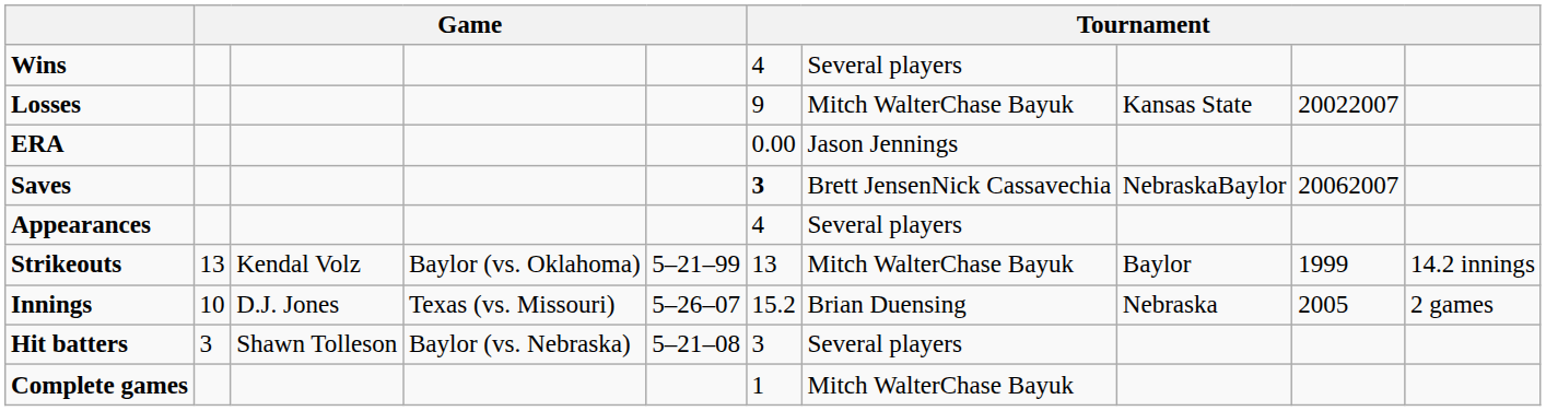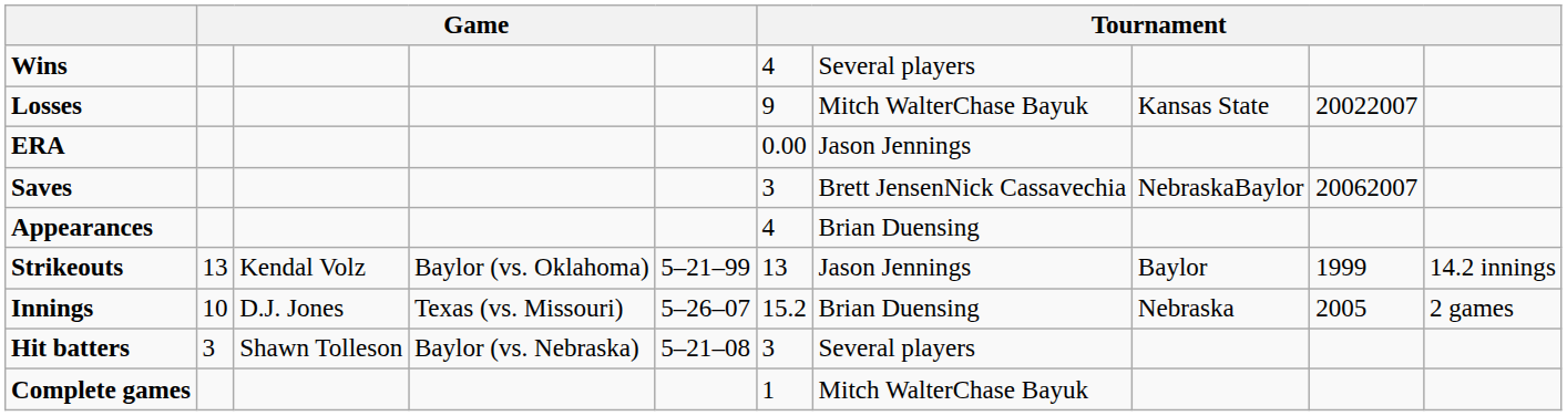 <table class="wikitable">
 <tr align="center">
 <th></th>
 <th colspan="4"><strong>Game</strong></th>
 <th colspan="5"><strong>Tournament</strong></th>
 </tr>
 <tr>
 <td><strong>Wins</strong></td>
 <td></td>
 <td></td>
 <td></td>
 <td></td>
 <td>4</td>
 <td>Several players</td>
 <td></td>
 <td></td>
 <td></td>
 </tr>
 <tr>
 <td><strong>Losses</strong></td>
 <td></td>
 <td></td>
 <td></td>
 <td></td>
 <td>9</td>
 <td>Mitch WalterChase Bayuk</td>
 <td>Kansas State</td>
 <td>20022007</td>
 <td></td>
 </tr>
 <tr>
 <td><strong>ERA</strong></td>
 <td></td>
 <td></td>
 <td></td>
 <td></td>
 <td>0.00</td>
 <td>Jason Jennings</td>
 <td></td>
 <td></td>
 <td></td>
 </tr>
 <tr>
 <td><strong>Saves</strong></td>
 <td></td>
 <td></td>
 <td></td>
 <td></td>
-<td><strong>3</strong></td>
+<td>3</td>
 <td>Brett JensenNick Cassavechia</td>
 <td>NebraskaBaylor</td>
 <td>20062007</td>
 <td></td>
 </tr>
 <tr>
 <td><strong>Appearances</strong></td>
 <td></td>
 <td></td>
 <td></td>
 <td></td>
 <td>4</td>
-<td>Several players</td>
+<td>Brian Duensing</td>
 <td></td>
 <td></td>
 <td></td>
 </tr>
 <tr>
 <td><strong>Strikeouts</strong></td>
 <td>13</td>
 <td>Kendal Volz</td>
 <td>Baylor (vs. Oklahoma)</td>
 <td>5–21–99</td>
 <td>13</td>
-<td>Mitch WalterChase Bayuk</td>
+<td>Jason Jennings</td>
 <td>Baylor</td>
 <td>1999</td>
 <td>14.2 innings</td>
 </tr>
 <tr>
 <td><strong>Innings</strong></td>
 <td>10</td>
 <td>D.J. Jones</td>
 <td>Texas (vs. Missouri)</td>
 <td>5–26–07</td>
 <td>15.2</td>
 <td>Brian Duensing</td>
 <td>Nebraska</td>
 <td>2005</td>
 <td>2 games</td>
 </tr>
 <tr>
 <td><strong>Hit batters</strong></td>
 <td>3</td>
 <td>Shawn Tolleson</td>
 <td>Baylor (vs. Nebraska)</td>
 <td>5–21–08</td>
 <td>3</td>
 <td>Several players</td>
 <td></td>
 <td></td>
 </tr>
 <tr>
 <td><strong>Complete games</strong></td>
 <td></td>
 <td></td>
 <td></td>
 <td></td>
 <td>1</td>
 <td>Mitch WalterChase Bayuk</td>
 <td></td>
 <td></td>
 <td></td>
 </tr>
 </table>
